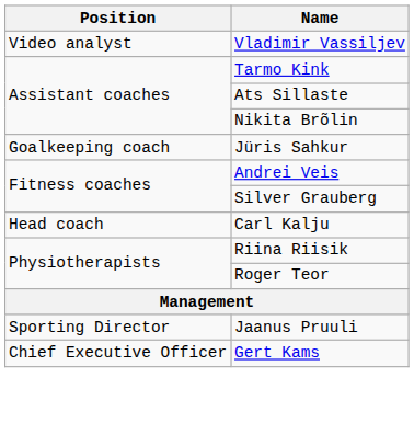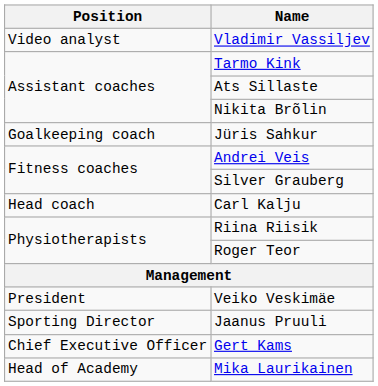 <table class="wikitable" align=left>
 <tr>
 <th>Position</th>
 <th>Name</th>
 </tr>
 <tr>
 <td>Video analyst</td>
 <td> <a href='#'>Vladimir Vassiljev</a></td>
 </tr>
 <tr>
 <td rowspan=3>Assistant coaches</td>
 <td> <a href='#'>Tarmo Kink</a></td>
 </tr>
 <tr>
 <td> Ats Sillaste</td>
 </tr>
 <tr>
 <td> Nikita Brõlin</td>
 </tr>
 <tr>
 <td>Goalkeeping coach</td>
 <td> Jüris Sahkur</td>
 </tr>
 <tr>
 <td rowspan=2>Fitness coaches</td>
 <td> <a href='#'>Andrei Veis</a></td>
 </tr>
 <tr>
 <td> Silver Grauberg</td>
 </tr>
 <tr>
 <td>Head coach</td>
 <td> Carl Kalju</td>
 </tr>
 <tr>
 <td rowspan=2>Physiotherapists</td>
 <td> Riina Riisik</td>
 </tr>
 <tr>
 <td> Roger Teor</td>
 </tr>
 <tr>
 <th colspan=2><strong>Management</strong></th>
 </tr>
 <tr>
+<td>President</td>
+<td> Veiko Veskimäe</td>
+</tr>
+<tr>
 <td>Sporting Director</td>
 <td> Jaanus Pruuli</td>
 </tr>
 <tr>
 <td>Chief Executive Officer</td>
 <td> <a href='#'>Gert Kams</a></td>
 </tr>
+<tr>
+<td>Head of Academy</td>
+<td> <a href='#'>Mika Laurikainen</a></td>
+</tr>
 </table>
